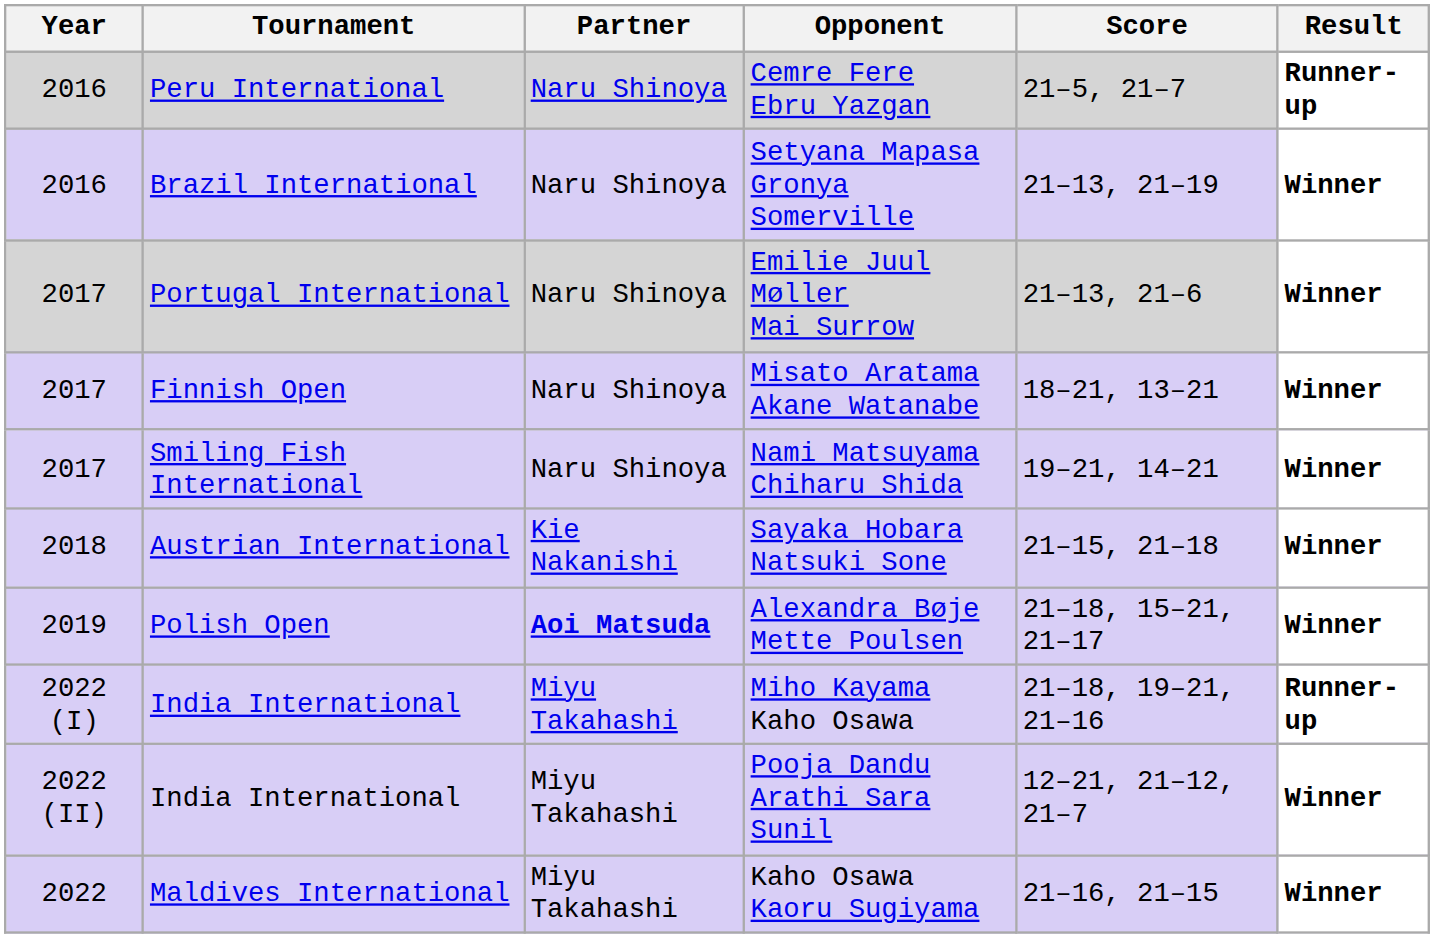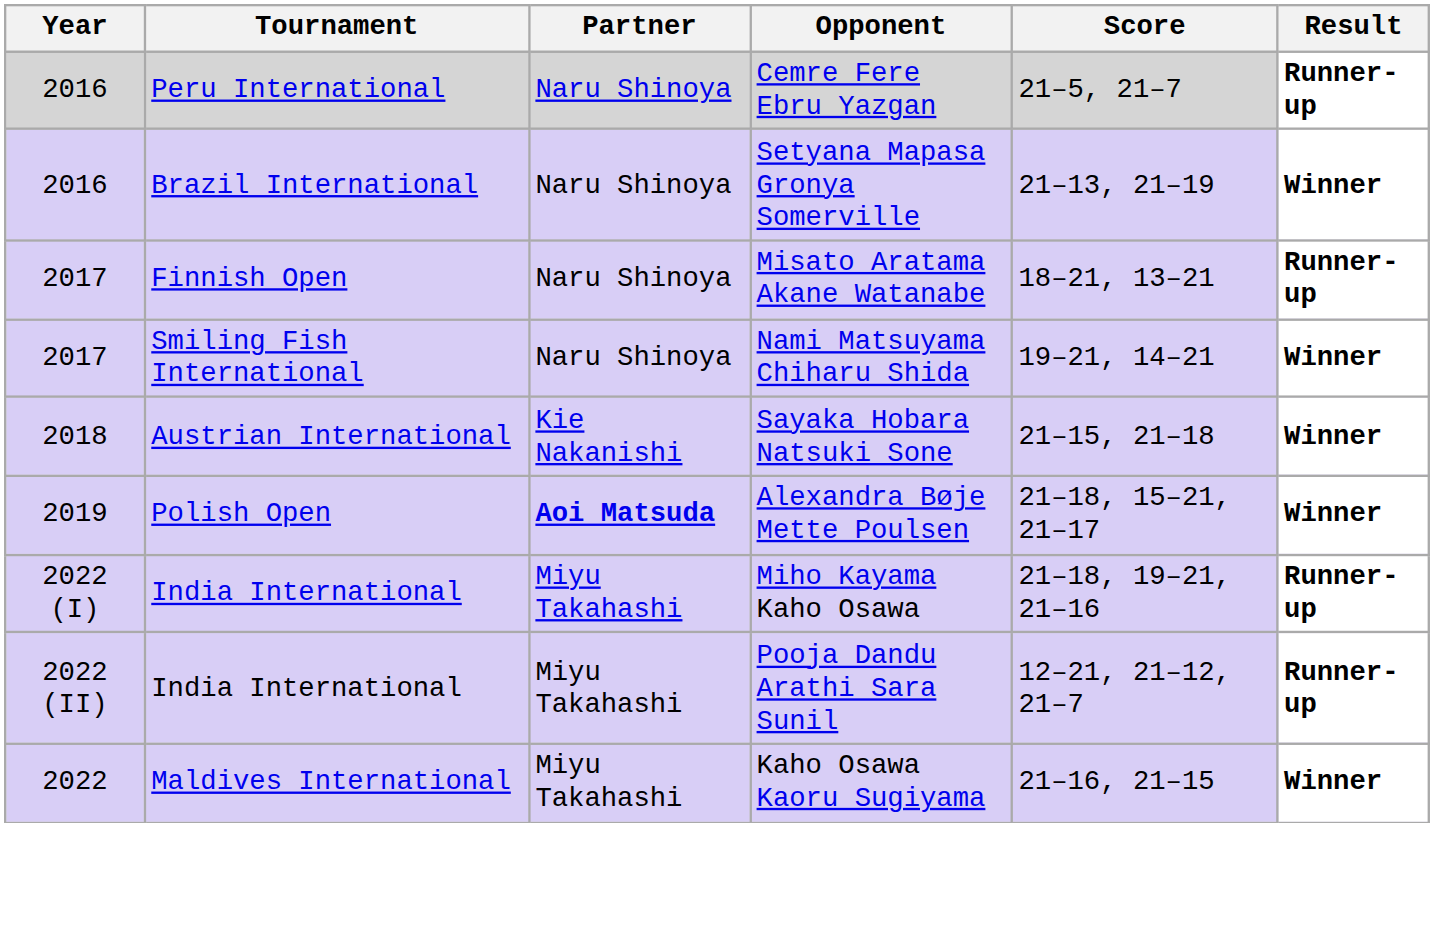 <table class="sortable wikitable" style="font-size: 90%;">
 <tr>
 <th>Year</th>
 <th>Tournament</th>
 <th>Partner</th>
 <th>Opponent</th>
 <th>Score</th>
 <th>Result</th>
 </tr>
 <tr style="background:#D5D5D5">
 <td align="center">2016</td>
 <td align="left"><a href='#'>Peru International</a></td>
 <td align="left"> <a href='#'>Naru Shinoya</a></td>
 <td align="left"> <a href='#'>Cemre Fere</a><br> <a href='#'>Ebru Yazgan</a></td>
 <td align="left">21–5, 21–7</td>
 <td style="text-align:left; background:white"> <strong>Runner-up</strong></td>
 </tr>
 <tr style="background:#D8CEF6">
 <td align="center">2016</td>
 <td align="left"><a href='#'>Brazil International</a></td>
 <td align="left"> Naru Shinoya</td>
 <td align="left"> <a href='#'>Setyana Mapasa</a><br> <a href='#'>Gronya Somerville</a></td>
 <td align="left">21–13, 21–19</td>
 <td style="text-align:left; background:white"> <strong>Winner</strong></td>
 </tr>
-<tr style="background:#D5D5D5">
-<td align="center">2017</td>
-<td align="left"><a href='#'>Portugal International</a></td>
-<td align="left"> Naru Shinoya</td>
-<td align="left"> <a href='#'>Emilie Juul Møller</a><br> <a href='#'>Mai Surrow</a></td>
-<td align="left">21–13, 21–6</td>
-<td style="text-align:left; background:white"> <strong>Winner</strong></td>
-</tr>
 <tr style="background:#D8CEF6">
 <td align="center">2017</td>
 <td align="left"><a href='#'>Finnish Open</a></td>
 <td align="left"> Naru Shinoya</td>
 <td align="left"> <a href='#'>Misato Aratama</a><br> <a href='#'>Akane Watanabe</a></td>
 <td align="left">18–21, 13–21</td>
-<td style="text-align:left; background:white"> <strong>Winner</strong></td>
+<td style="text-align:left; background:white"> <strong>Runner-up</strong></td>
 </tr>
 <tr style="background:#D8CEF6">
 <td align="center">2017</td>
 <td align="left"><a href='#'>Smiling Fish International</a></td>
 <td align="left"> Naru Shinoya</td>
 <td align="left"> <a href='#'>Nami Matsuyama</a><br> <a href='#'>Chiharu Shida</a></td>
 <td align="left">19–21, 14–21</td>
 <td style="text-align:left; background:white"> <strong>Winner</strong></td>
 </tr>
 <tr style="background:#D8CEF6">
 <td align="center">2018</td>
 <td align="left"><a href='#'>Austrian International</a></td>
 <td align="left"> <a href='#'>Kie Nakanishi</a></td>
 <td align="left"> <a href='#'>Sayaka Hobara</a><br> <a href='#'>Natsuki Sone</a></td>
 <td align="left">21–15, 21–18</td>
 <td style="text-align:left; background:white"> <strong>Winner</strong></td>
 </tr>
 <tr style="background:#D8CEF6">
 <td align="center">2019</td>
 <td align="left"><a href='#'>Polish Open</a></td>
 <td align="left"><strong> <a href='#'>Aoi Matsuda</a></strong></td>
 <td align="left"> <a href='#'>Alexandra Bøje</a><br> <a href='#'>Mette Poulsen</a></td>
 <td align="left">21–18, 15–21, 21–17</td>
 <td style="text-align:left; background:white"> <strong>Winner</strong></td>
 </tr>
 <tr style="background:#D8CEF6">
 <td align="center">2022 (I)</td>
 <td align="left"><a href='#'>India International</a></td>
 <td align="left"> <a href='#'>Miyu Takahashi</a></td>
 <td align="left"> <a href='#'>Miho Kayama</a><br> Kaho Osawa</td>
 <td align="left">21–18, 19–21, 21–16</td>
 <td style="text-align:left; background:white"> <strong>Runner-up</strong></td>
 </tr>
 <tr style="background:#D8CEF6">
 <td align="center">2022 (II)</td>
 <td align="left">India International</td>
 <td align="left"> Miyu Takahashi</td>
 <td align="left"> <a href='#'>Pooja Dandu</a><br> <a href='#'>Arathi Sara Sunil</a></td>
 <td align="left">12–21, 21–12, 21–7</td>
-<td style="text-align:left; background:white"> <strong>Winner</strong></td>
+<td style="text-align:left; background:white"> <strong>Runner-up</strong></td>
 </tr>
 <tr style="background:#D8CEF6">
 <td align="center">2022</td>
 <td align="left"><a href='#'>Maldives International</a></td>
 <td align="left"> Miyu Takahashi</td>
 <td align="left"> Kaho Osawa<br> <a href='#'>Kaoru Sugiyama</a></td>
 <td align="left">21–16, 21–15</td>
 <td style="text-align:left; background:white"> <strong>Winner</strong></td>
 </tr>
 </table>
